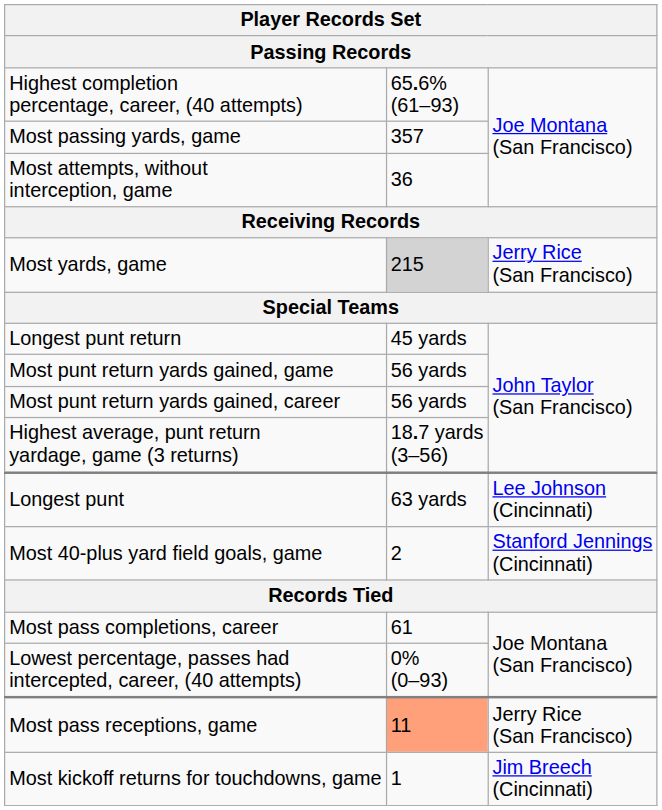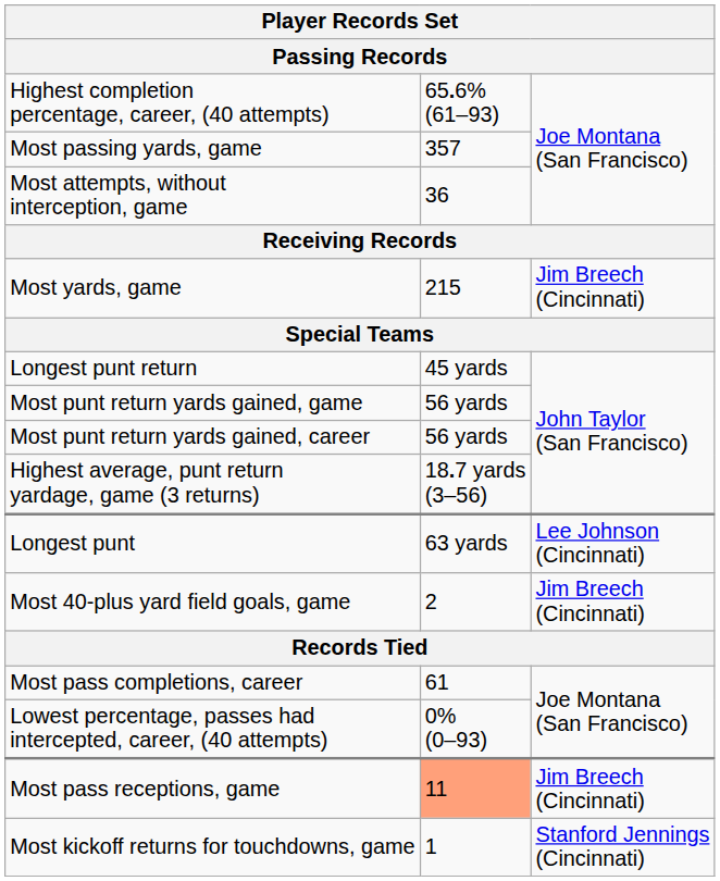 <table class="wikitable">
 <tr>
 <th colspan=3>Player Records Set</th>
 </tr>
 <tr>
 <th colspan=3>Passing Records</th>
 </tr>
 <tr>
 <td>Highest completion<br> percentage, career, (40 attempts)</td>
 <td>65<strong>.</strong>6% <br>(61–93)</td>
 <td rowspan=3><a href='#'>Joe Montana</a><br>(San Francisco)</td>
 </tr>
 <tr>
 <td>Most passing yards, game</td>
 <td>357</td>
 </tr>
 <tr>
 <td>Most attempts, without<br>interception, game</td>
 <td>36</td>
 </tr>
 <tr>
 <th colspan=3>Receiving Records</th>
 </tr>
 <tr>
 <td>Most yards, game</td>
-<td style="background: lightgrey;">215</td>
-<td><a href='#'>Jerry Rice</a><br>(San Francisco)</td>
+<td>215</td>
+<td><a href='#'>Jim Breech</a><br>(Cincinnati)</td>
 </tr>
 <tr>
 <th colspan=3>Special Teams</th>
 </tr>
 <tr>
 <td>Longest punt return</td>
 <td>45 yards</td>
 <td rowspan=4><a href='#'>John Taylor</a><br>(San Francisco)</td>
 </tr>
 <tr>
 <td>Most punt return yards gained, game</td>
 <td>56 yards</td>
 </tr>
 <tr>
 <td>Most punt return yards gained, career</td>
 <td>56 yards</td>
 </tr>
 <tr style="border-bottom: 2px solid gray">
 <td>Highest average, punt return <br>yardage, game (3 returns)</td>
 <td>18<strong>.</strong>7 yards <br>(3–56)</td>
 </tr>
 <tr>
 <td>Longest punt</td>
 <td>63 yards</td>
 <td><a href='#'>Lee Johnson</a><br>(Cincinnati)</td>
 </tr>
 <tr>
 <td>Most 40-plus yard field goals, game</td>
 <td>2</td>
-<td><a href='#'>Stanford Jennings</a><br>(Cincinnati)</td>
+<td><a href='#'>Jim Breech</a><br>(Cincinnati)</td>
 </tr>
 <tr>
 <th colspan=3>Records Tied</th>
 </tr>
 <tr>
 <td>Most pass completions, career</td>
 <td>61</td>
 <td rowspan=2>Joe Montana<br>(San Francisco)</td>
 </tr>
 <tr style="border-bottom: 2px solid gray">
 <td>Lowest percentage, passes had<br>intercepted, career, (40 attempts)</td>
 <td>0%<br> (0–93)</td>
 </tr>
 <tr>
 <td>Most pass receptions, game</td>
 <td style="background: lightsalmon;">11</td>
-<td>Jerry Rice<br>(San Francisco)</td>
+<td><a href='#'>Jim Breech</a><br>(Cincinnati)</td>
 </tr>
 <tr>
 <td>Most kickoff returns for touchdowns, game</td>
 <td>1</td>
-<td><a href='#'>Jim Breech</a><br>(Cincinnati)</td>
+<td><a href='#'>Stanford Jennings</a><br>(Cincinnati)</td>
 </tr>
 </table>
